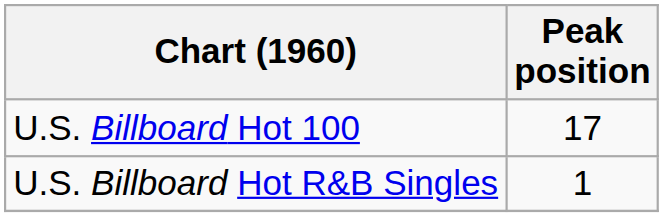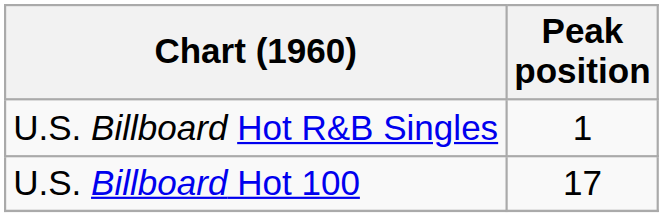 <table class="wikitable sortable">
 <tr>
 <th>Chart (1960)</th>
 <th>Peak<br>position</th>
 </tr>
 <tr>
+<td>U.S. <em>Billboard</em> <a href='#'>Hot R&B Singles</a></td>
+<td align="center">1</td>
+</tr>
+<tr>
 <td>U.S. <a href='#'><em>Billboard</em> Hot 100</a></td>
 <td align="center">17</td>
 </tr>
 <tr>
-<td>U.S. <em>Billboard</em> <a href='#'>Hot R&B Singles</a></td>
-<td align="center">1</td>
-</tr>
-<tr>
 </tr>
 </table>
